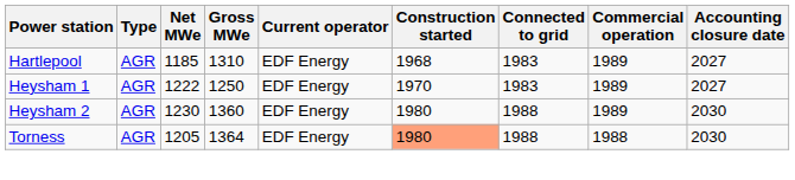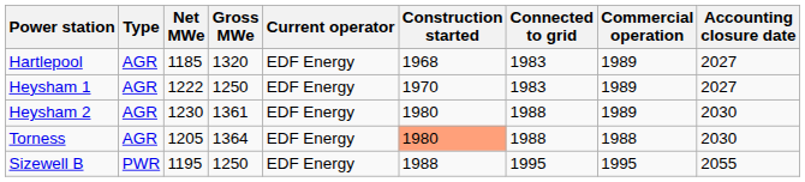 <table class="wikitable sortable">
 <tr>
 <th>Power station</th>
 <th>Type</th>
 <th>Net<br>MWe</th>
 <th>Gross<br>MWe</th>
 <th>Current operator</th>
 <th>Construction<br> started</th>
 <th>Connected<br>to grid</th>
 <th>Commercial<br>operation</th>
 <th>Accounting<br>closure date</th>
 </tr>
 <tr>
 <td><a href='#'>Hartlepool</a></td>
 <td><a href='#'>AGR</a></td>
 <td>1185</td>
-<td>1310</td>
+<td>1320</td>
 <td>EDF Energy</td>
 <td>1968</td>
 <td>1983</td>
 <td>1989</td>
 <td>2027</td>
 </tr>
 <tr>
 <td><a href='#'>Heysham 1</a></td>
 <td><a href='#'>AGR</a></td>
 <td>1222</td>
 <td>1250</td>
 <td>EDF Energy</td>
 <td>1970</td>
 <td>1983</td>
 <td>1989</td>
 <td>2027</td>
 </tr>
 <tr>
 <td><a href='#'>Heysham 2</a></td>
 <td><a href='#'>AGR</a></td>
 <td>1230</td>
-<td>1360</td>
+<td>1361</td>
 <td>EDF Energy</td>
 <td>1980</td>
 <td>1988</td>
 <td>1989</td>
 <td>2030</td>
 </tr>
 <tr>
 <td><a href='#'>Torness</a></td>
 <td><a href='#'>AGR</a></td>
 <td>1205</td>
 <td>1364</td>
 <td>EDF Energy</td>
 <td style="background: lightsalmon;">1980</td>
 <td>1988</td>
 <td>1988</td>
 <td>2030</td>
 </tr>
+<tr>
+<td><a href='#'>Sizewell B</a></td>
+<td><a href='#'>PWR</a></td>
+<td>1195</td>
+<td>1250</td>
+<td>EDF Energy</td>
+<td>1988</td>
+<td>1995</td>
+<td>1995</td>
+<td>2055</td>
+</tr>
 </table>
